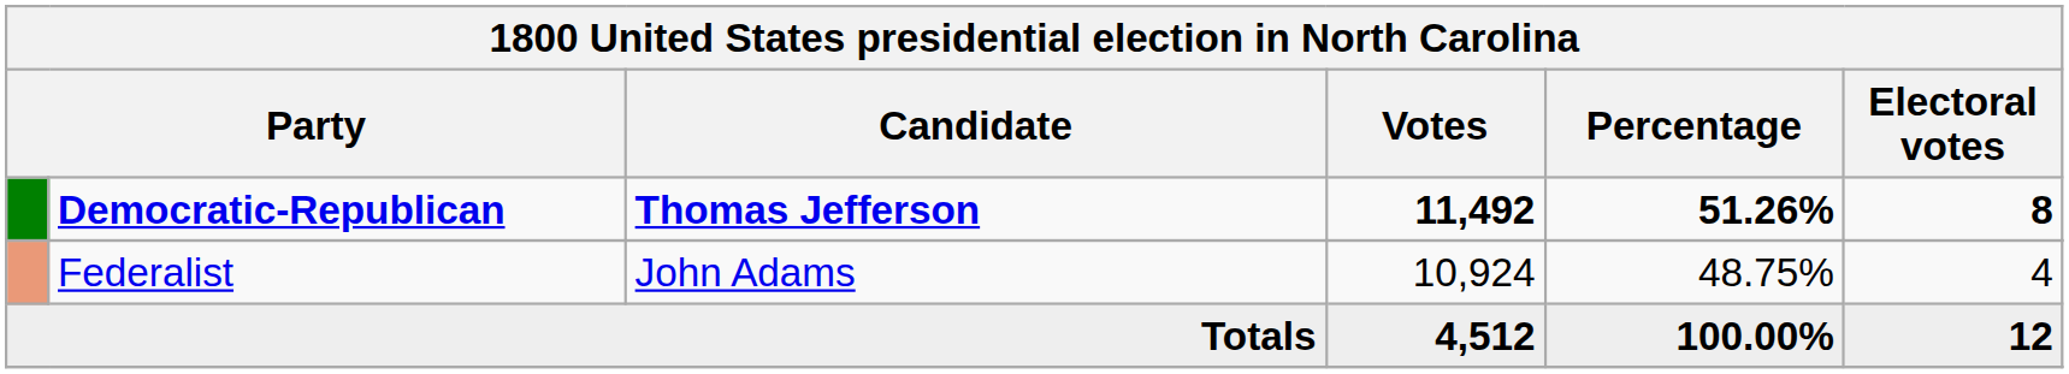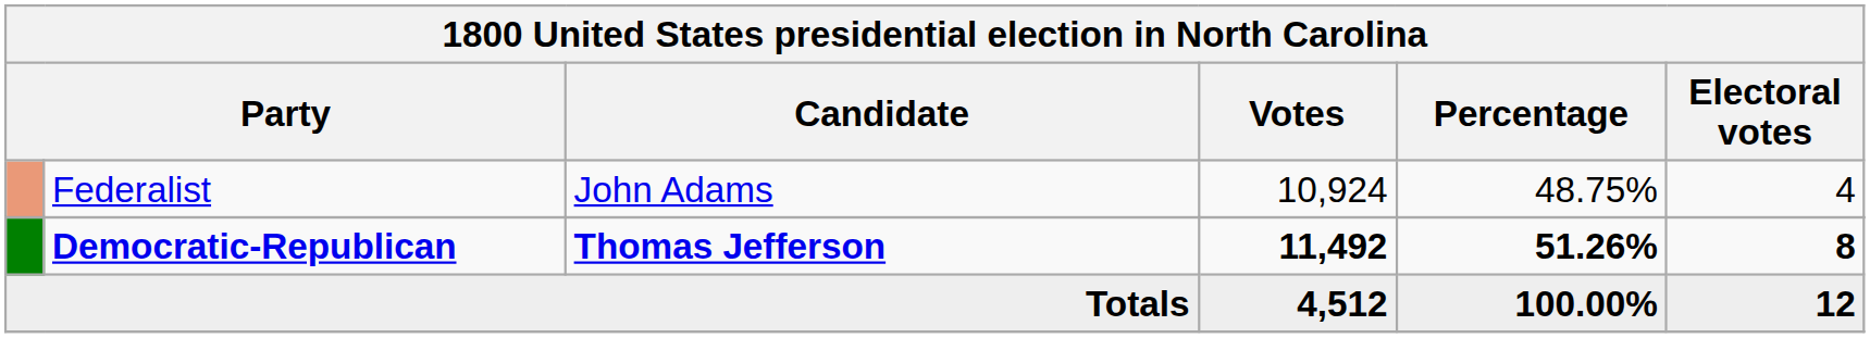 <table class="wikitable" style="font-size: 95%;">
 <tr>
 <th colspan="6">1800 United States presidential election in North Carolina </th>
 </tr>
 <tr>
 <th colspan="2" style="width: 15em">Party</th>
 <th style="width: 17em">Candidate</th>
 <th style="width: 5em">Votes</th>
 <th style="width: 7em">Percentage</th>
 <th style="width: 5em">Electoral votes</th>
 </tr>
 <tr>
+<th style="background-color:#EA9978; width: 3px"></th>
+<td style="width: 130px"><a href='#'>Federalist</a></td>
+<td><a href='#'>John Adams</a></td>
+<td align="right">10,924</td>
+<td align="right">48.75%</td>
+<td align="right">4</td>
+</tr>
+<tr>
+</tr>
+<tr>
 <th style="background-color:#008000; width: 3px"></th>
 <td style="width: 130px"><strong><a href='#'>Democratic-Republican</a></strong></td>
 <td><strong><a href='#'>Thomas Jefferson</a></strong></td>
 <td align="right"><strong>11,492</strong></td>
 <td align="right"><strong>51.26%</strong></td>
 <td align="right"><strong>8</strong></td>
-</tr>
-<tr>
-</tr>
-<tr>
-<th style="background-color:#EA9978; width: 3px"></th>
-<td style="width: 130px"><a href='#'>Federalist</a></td>
-<td><a href='#'>John Adams</a></td>
-<td align="right">10,924</td>
-<td align="right">48.75%</td>
-<td align="right">4</td>
 </tr>
 <tr bgcolor="#EEEEEE">
 <td colspan="3" align="right"><strong>Totals</strong></td>
 <td align="right"><strong>4,512</strong></td>
 <td align="right"><strong>100.00%</strong></td>
 <td align="right"><strong>12</strong></td>
 </tr>
 <tr>
 </tr>
 </table>
